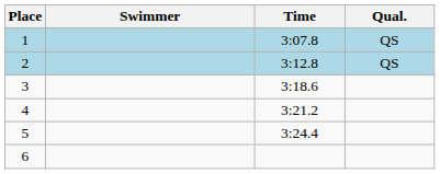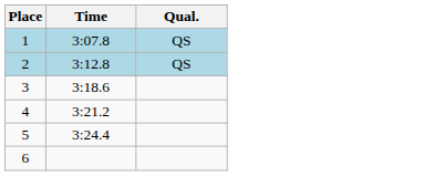 <table class=wikitable style="text-align:center">
 <tr>
 <th>Place</th>
-<th width=220>Swimmer</th>
 <th width=90>Time</th>
 <th width=90>Qual.</th>
 </tr>
 <tr bgcolor=lightblue>
 <td>1</td>
-<td align=left></td>
 <td>3:07.8</td>
 <td>QS</td>
 </tr>
 <tr bgcolor=lightblue>
 <td>2</td>
-<td align=left></td>
 <td>3:12.8</td>
 <td>QS</td>
 </tr>
 <tr>
 <td>3</td>
-<td align=left></td>
 <td>3:18.6</td>
 <td></td>
 </tr>
 <tr>
 <td>4</td>
-<td align=left></td>
 <td>3:21.2</td>
 <td></td>
 </tr>
 <tr>
 <td>5</td>
-<td align=left></td>
 <td>3:24.4</td>
 <td></td>
 </tr>
 <tr>
 <td>6</td>
-<td align=left></td>
 <td></td>
 <td></td>
 </tr>
 </table>
